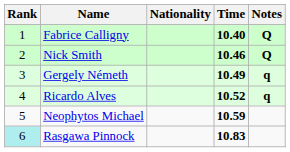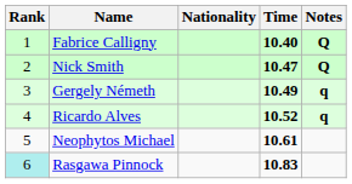 <table class="wikitable sortable" style="text-align:center">
 <tr>
 <th>Rank</th>
 <th>Name</th>
 <th>Nationality</th>
 <th>Time</th>
 <th>Notes</th>
 </tr>
 <tr bgcolor=ccffcc>
 <td>1</td>
 <td align=left><a href='#'>Fabrice Calligny</a></td>
 <td align=left></td>
 <td><strong>10.40</strong></td>
 <td><strong>Q</strong></td>
 </tr>
 <tr bgcolor=ccffcc>
 <td>2</td>
 <td align=left><a href='#'>Nick Smith</a></td>
 <td align=left></td>
-<td><strong>10.46</strong></td>
+<td><strong>10.47</strong></td>
 <td><strong>Q</strong></td>
 </tr>
 <tr bgcolor=ddffdd>
 <td>3</td>
 <td align=left><a href='#'>Gergely Németh</a></td>
 <td align=left></td>
 <td><strong>10.49</strong></td>
 <td><strong>q</strong></td>
 </tr>
 <tr bgcolor=ddffdd>
 <td>4</td>
 <td align=left><a href='#'>Ricardo Alves</a></td>
 <td align=left></td>
 <td><strong>10.52</strong></td>
 <td><strong>q</strong></td>
 </tr>
 <tr>
 <td>5</td>
 <td align=left><a href='#'>Neophytos Michael</a></td>
 <td align=left></td>
-<td><strong>10.59</strong></td>
+<td><strong>10.61</strong></td>
 <td></td>
 </tr>
 <tr>
 <td style="background: paleturquoise;">6</td>
 <td align=left><a href='#'>Rasgawa Pinnock</a></td>
 <td align=left></td>
 <td><strong>10.83</strong></td>
 <td></td>
 </tr>
 </table>
